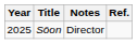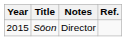 <table class="wikitable">
 <tr>
 <th>Year</th>
 <th>Title</th>
 <th>Notes</th>
 <th>Ref.</th>
 </tr>
 <tr>
-<td>2025</td>
+<td>2015</td>
 <td><em>Sōon</em></td>
 <td>Director</td>
 <td></td>
 </tr>
 </table>
